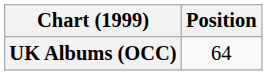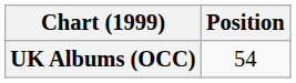 <table class="wikitable plainrowheaders">
 <tr>
 <th>Chart (1999)</th>
 <th>Position</th>
 </tr>
 <tr>
 <th scope="row">UK Albums (OCC)</th>
-<td align="center">64</td>
+<td align="center">54</td>
 </tr>
 </table>
